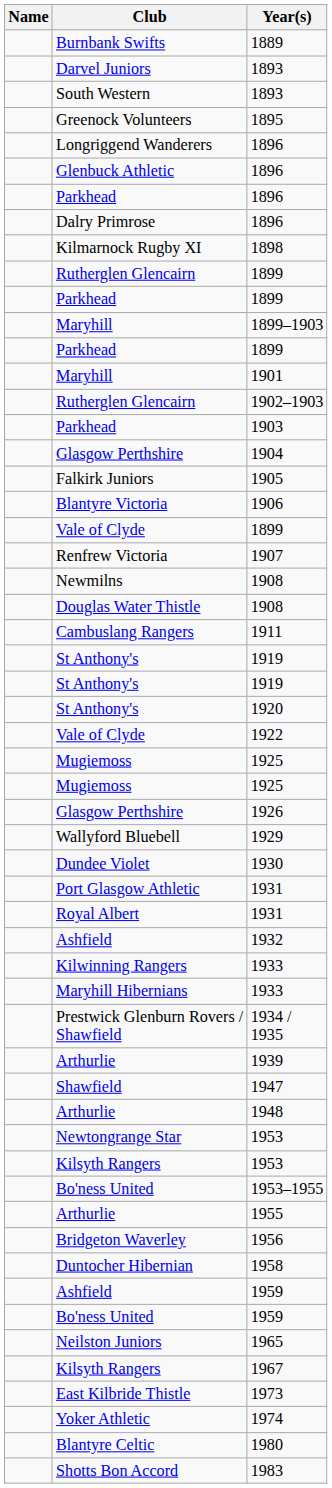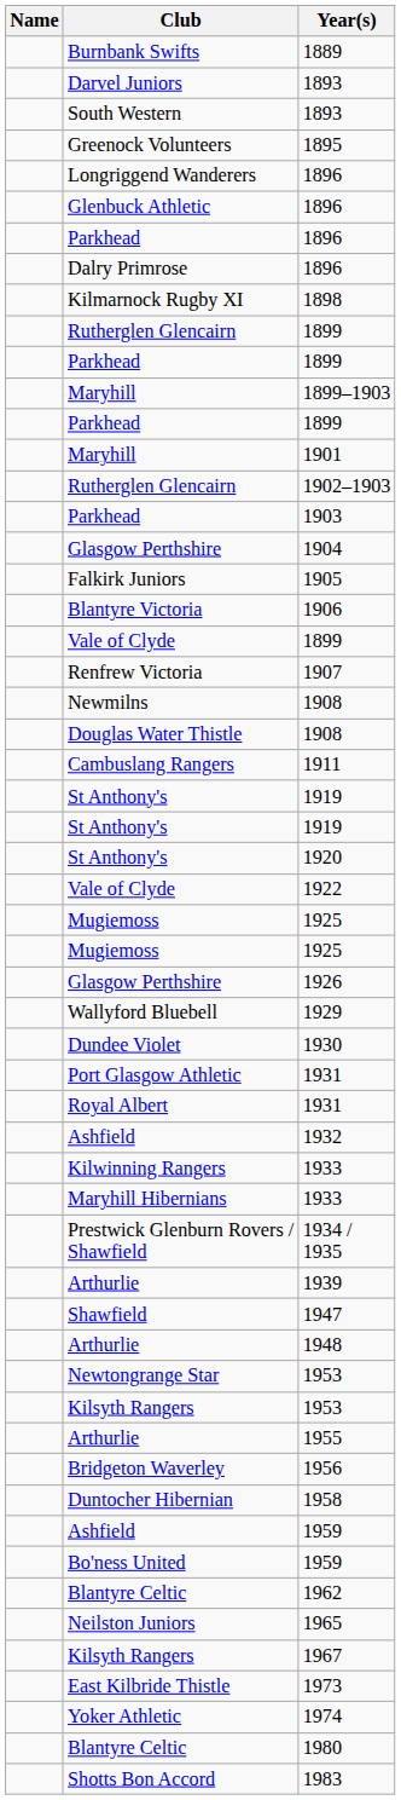 <table class="wikitable sortable" style="text-align:left;">
 <tr>
 <th>Name</th>
 <th>Club</th>
 <th>Year(s)</th>
 </tr>
 <tr>
 <td></td>
 <td><a href='#'>Burnbank Swifts</a></td>
 <td>1889</td>
 </tr>
 <tr>
 <td></td>
 <td><a href='#'>Darvel Juniors</a></td>
 <td>1893</td>
 </tr>
 <tr>
 <td></td>
 <td>South Western</td>
 <td>1893</td>
 </tr>
 <tr>
 <td></td>
 <td>Greenock Volunteers</td>
 <td>1895</td>
 </tr>
 <tr>
 <td></td>
 <td>Longriggend Wanderers</td>
 <td>1896</td>
 </tr>
 <tr>
 <td></td>
 <td><a href='#'>Glenbuck Athletic</a></td>
 <td>1896</td>
 </tr>
 <tr>
 <td></td>
 <td><a href='#'>Parkhead</a></td>
 <td>1896</td>
 </tr>
 <tr>
 <td></td>
 <td>Dalry Primrose</td>
 <td>1896</td>
 </tr>
 <tr>
 <td></td>
 <td>Kilmarnock Rugby XI</td>
 <td>1898</td>
 </tr>
 <tr>
 <td></td>
 <td><a href='#'>Rutherglen Glencairn</a></td>
 <td>1899</td>
 </tr>
 <tr>
 <td></td>
 <td><a href='#'>Parkhead</a></td>
 <td>1899</td>
 </tr>
 <tr>
 <td></td>
 <td><a href='#'>Maryhill</a></td>
 <td>1899–1903</td>
 </tr>
 <tr>
 <td></td>
 <td><a href='#'>Parkhead</a></td>
 <td>1899</td>
 </tr>
 <tr>
 <td></td>
 <td><a href='#'>Maryhill</a></td>
 <td>1901</td>
 </tr>
 <tr>
 <td></td>
 <td><a href='#'>Rutherglen Glencairn</a></td>
 <td>1902–1903</td>
 </tr>
 <tr>
 <td></td>
 <td><a href='#'>Parkhead</a></td>
 <td>1903</td>
 </tr>
 <tr>
 <td></td>
 <td><a href='#'>Glasgow Perthshire</a></td>
 <td>1904</td>
 </tr>
 <tr>
 <td></td>
 <td>Falkirk Juniors</td>
 <td>1905</td>
 </tr>
 <tr>
 <td></td>
 <td><a href='#'>Blantyre Victoria</a></td>
 <td>1906</td>
 </tr>
 <tr>
 <td></td>
 <td><a href='#'>Vale of Clyde</a></td>
 <td>1899</td>
 </tr>
 <tr>
 <td></td>
 <td>Renfrew Victoria</td>
 <td>1907</td>
 </tr>
 <tr>
 <td></td>
 <td>Newmilns</td>
 <td>1908</td>
 </tr>
 <tr>
 <td></td>
 <td><a href='#'>Douglas Water Thistle</a></td>
 <td>1908</td>
 </tr>
 <tr>
 <td></td>
 <td><a href='#'>Cambuslang Rangers</a></td>
 <td>1911</td>
 </tr>
 <tr>
 <td></td>
 <td><a href='#'>St Anthony's</a></td>
 <td>1919</td>
 </tr>
 <tr>
 <td></td>
 <td><a href='#'>St Anthony's</a></td>
 <td>1919</td>
 </tr>
 <tr>
 <td></td>
 <td><a href='#'>St Anthony's</a></td>
 <td>1920</td>
 </tr>
 <tr>
 <td></td>
 <td><a href='#'>Vale of Clyde</a></td>
 <td>1922</td>
 </tr>
 <tr>
 <td></td>
 <td><a href='#'>Mugiemoss</a></td>
 <td>1925</td>
 </tr>
 <tr>
 <td></td>
 <td><a href='#'>Mugiemoss</a></td>
 <td>1925</td>
 </tr>
 <tr>
 <td></td>
 <td><a href='#'>Glasgow Perthshire</a></td>
 <td>1926</td>
 </tr>
 <tr>
 <td></td>
 <td>Wallyford Bluebell</td>
 <td>1929</td>
 </tr>
 <tr>
 <td></td>
 <td><a href='#'>Dundee Violet</a></td>
 <td>1930</td>
 </tr>
 <tr>
 <td></td>
 <td><a href='#'>Port Glasgow Athletic</a></td>
 <td>1931</td>
 </tr>
 <tr>
 <td></td>
 <td><a href='#'>Royal Albert</a></td>
 <td>1931</td>
 </tr>
 <tr>
 <td></td>
 <td><a href='#'>Ashfield</a></td>
 <td>1932</td>
 </tr>
 <tr>
 <td></td>
 <td><a href='#'>Kilwinning Rangers</a></td>
 <td>1933</td>
 </tr>
 <tr>
 <td></td>
 <td><a href='#'>Maryhill Hibernians</a></td>
 <td>1933</td>
 </tr>
 <tr>
 <td></td>
 <td>Prestwick Glenburn Rovers /<br><a href='#'>Shawfield</a></td>
 <td>1934 /<br>1935</td>
 </tr>
 <tr>
 <td></td>
 <td><a href='#'>Arthurlie</a></td>
 <td>1939</td>
 </tr>
 <tr>
 <td></td>
 <td><a href='#'>Shawfield</a></td>
 <td>1947</td>
 </tr>
 <tr>
 <td></td>
 <td><a href='#'>Arthurlie</a></td>
 <td>1948</td>
 </tr>
 <tr>
 <td></td>
 <td><a href='#'>Newtongrange Star</a></td>
 <td>1953</td>
 </tr>
 <tr>
 <td></td>
 <td><a href='#'>Kilsyth Rangers</a></td>
 <td>1953</td>
 </tr>
 <tr>
 <td></td>
-<td><a href='#'>Bo'ness United</a></td>
-<td>1953–1955</td>
-</tr>
-<tr>
-<td></td>
 <td><a href='#'>Arthurlie</a></td>
 <td>1955</td>
 </tr>
 <tr>
 <td></td>
 <td><a href='#'>Bridgeton Waverley</a></td>
 <td>1956</td>
 </tr>
 <tr>
 <td></td>
 <td><a href='#'>Duntocher Hibernian</a></td>
 <td>1958</td>
 </tr>
 <tr>
 <td></td>
 <td><a href='#'>Ashfield</a></td>
 <td>1959</td>
 </tr>
 <tr>
 <td></td>
 <td><a href='#'>Bo'ness United</a></td>
 <td>1959</td>
+</tr>
+<tr>
+<td></td>
+<td><a href='#'>Blantyre Celtic</a></td>
+<td>1962</td>
 </tr>
 <tr>
 <td></td>
 <td><a href='#'>Neilston Juniors</a></td>
 <td>1965</td>
 </tr>
 <tr>
 <td></td>
 <td><a href='#'>Kilsyth Rangers</a></td>
 <td>1967</td>
 </tr>
 <tr>
 <td></td>
 <td><a href='#'>East Kilbride Thistle</a></td>
 <td>1973</td>
 </tr>
 <tr>
 <td></td>
 <td><a href='#'>Yoker Athletic</a></td>
 <td>1974</td>
 </tr>
 <tr>
 <td></td>
 <td><a href='#'>Blantyre Celtic</a></td>
 <td>1980</td>
 </tr>
 <tr>
 <td></td>
 <td><a href='#'>Shotts Bon Accord</a></td>
 <td>1983</td>
 </tr>
 </table>
